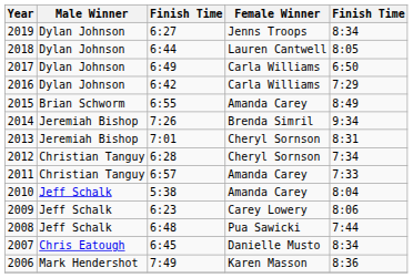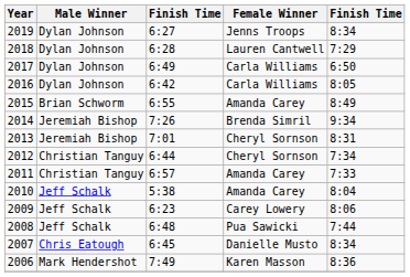 <table class="wikitable">
 <tr>
 <th>Year</th>
 <th>Male Winner</th>
 <th>Finish Time</th>
 <th>Female Winner</th>
 <th>Finish Time</th>
 </tr>
 <tr>
 <td>2019</td>
 <td>Dylan Johnson</td>
 <td>6:27</td>
 <td>Jenns Troops</td>
 <td>8:34</td>
 </tr>
 <tr>
 <td>2018</td>
 <td>Dylan Johnson</td>
-<td>6:44</td>
+<td>6:28</td>
 <td>Lauren Cantwell</td>
-<td>8:05</td>
+<td>7:29</td>
 </tr>
 <tr>
 <td>2017</td>
 <td>Dylan Johnson</td>
 <td>6:49</td>
 <td>Carla Williams</td>
 <td>6:50</td>
 </tr>
 <tr>
 <td>2016</td>
 <td>Dylan Johnson</td>
 <td>6:42</td>
 <td>Carla Williams</td>
-<td>7:29</td>
+<td>8:05</td>
 </tr>
 <tr>
 <td>2015</td>
 <td>Brian Schworm</td>
 <td>6:55</td>
 <td>Amanda Carey</td>
 <td>8:49</td>
 </tr>
 <tr>
 <td>2014</td>
 <td>Jeremiah Bishop</td>
 <td>7:26</td>
 <td>Brenda Simril</td>
 <td>9:34</td>
 </tr>
 <tr>
 <td>2013</td>
 <td>Jeremiah Bishop</td>
 <td>7:01</td>
 <td>Cheryl Sornson</td>
 <td>8:31</td>
 </tr>
 <tr>
 <td>2012</td>
 <td>Christian Tanguy</td>
-<td>6:28</td>
+<td>6:44</td>
 <td>Cheryl Sornson</td>
 <td>7:34</td>
 </tr>
 <tr>
 <td>2011</td>
 <td>Christian Tanguy</td>
 <td>6:57</td>
 <td>Amanda Carey</td>
 <td>7:33</td>
 </tr>
 <tr>
 <td>2010</td>
 <td><a href='#'>Jeff Schalk</a></td>
 <td>5:38</td>
 <td>Amanda Carey</td>
 <td>8:04</td>
 </tr>
 <tr>
 <td>2009</td>
 <td>Jeff Schalk</td>
 <td>6:23</td>
 <td>Carey Lowery</td>
 <td>8:06</td>
 </tr>
 <tr>
 <td>2008</td>
 <td>Jeff Schalk</td>
 <td>6:48</td>
 <td>Pua Sawicki</td>
 <td>7:44</td>
 </tr>
 <tr>
 <td>2007</td>
 <td><a href='#'>Chris Eatough</a></td>
 <td>6:45</td>
 <td>Danielle Musto</td>
 <td>8:34</td>
 </tr>
 <tr>
 <td>2006</td>
 <td>Mark Hendershot</td>
 <td>7:49</td>
 <td>Karen Masson</td>
 <td>8:36</td>
 </tr>
 <tr>
 </tr>
 </table>
